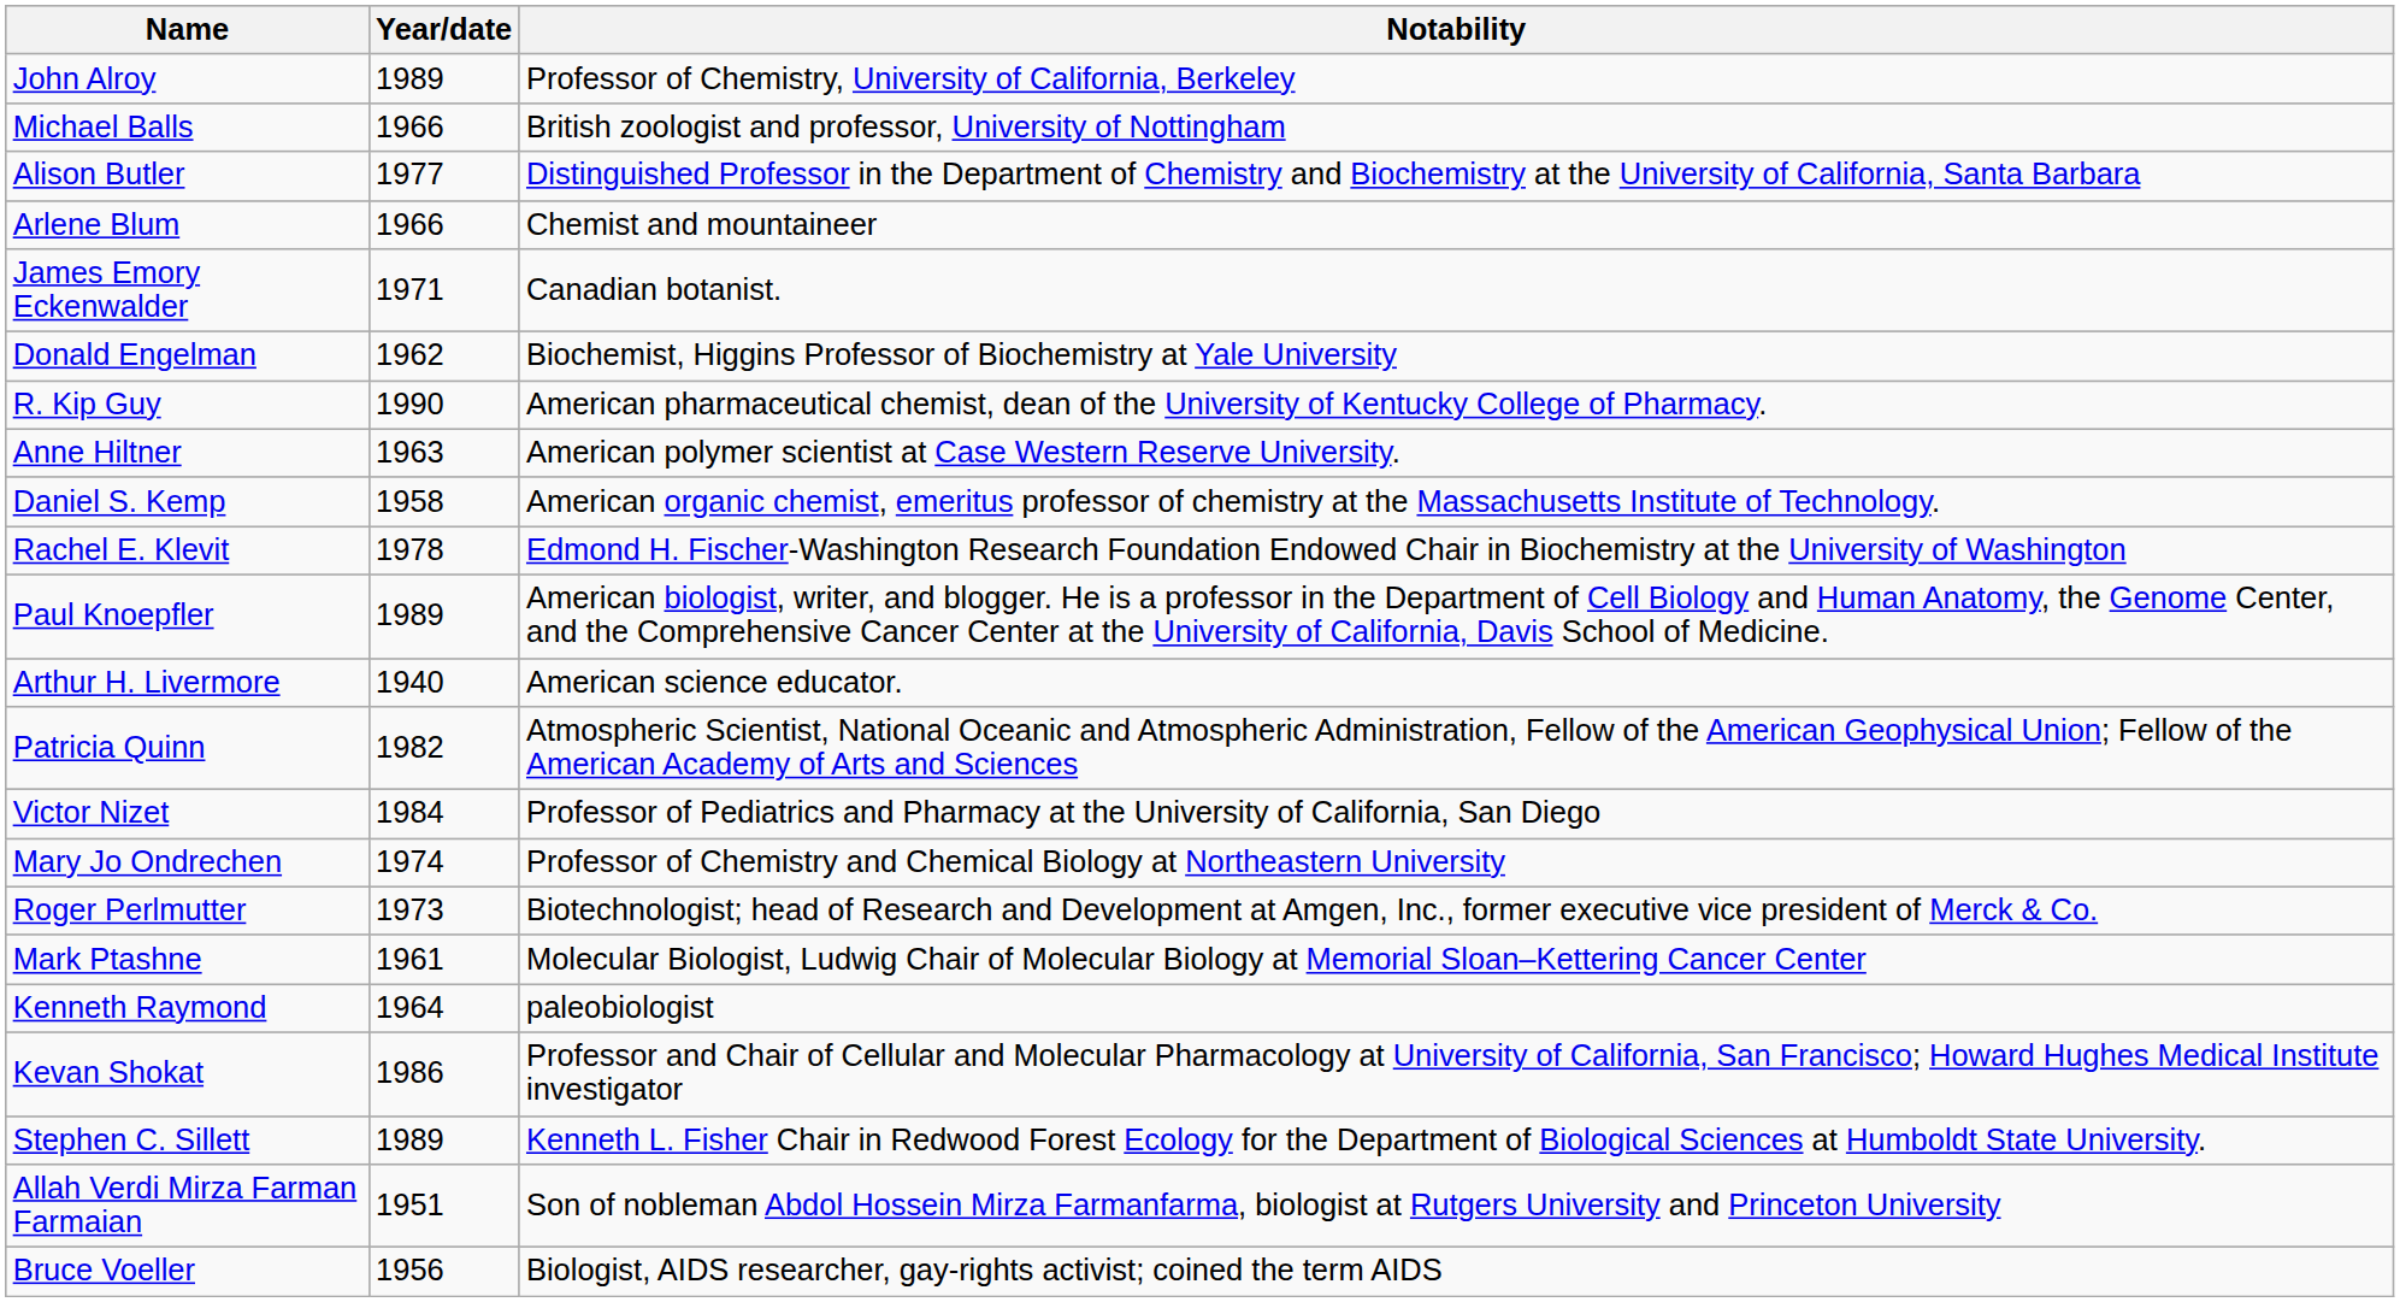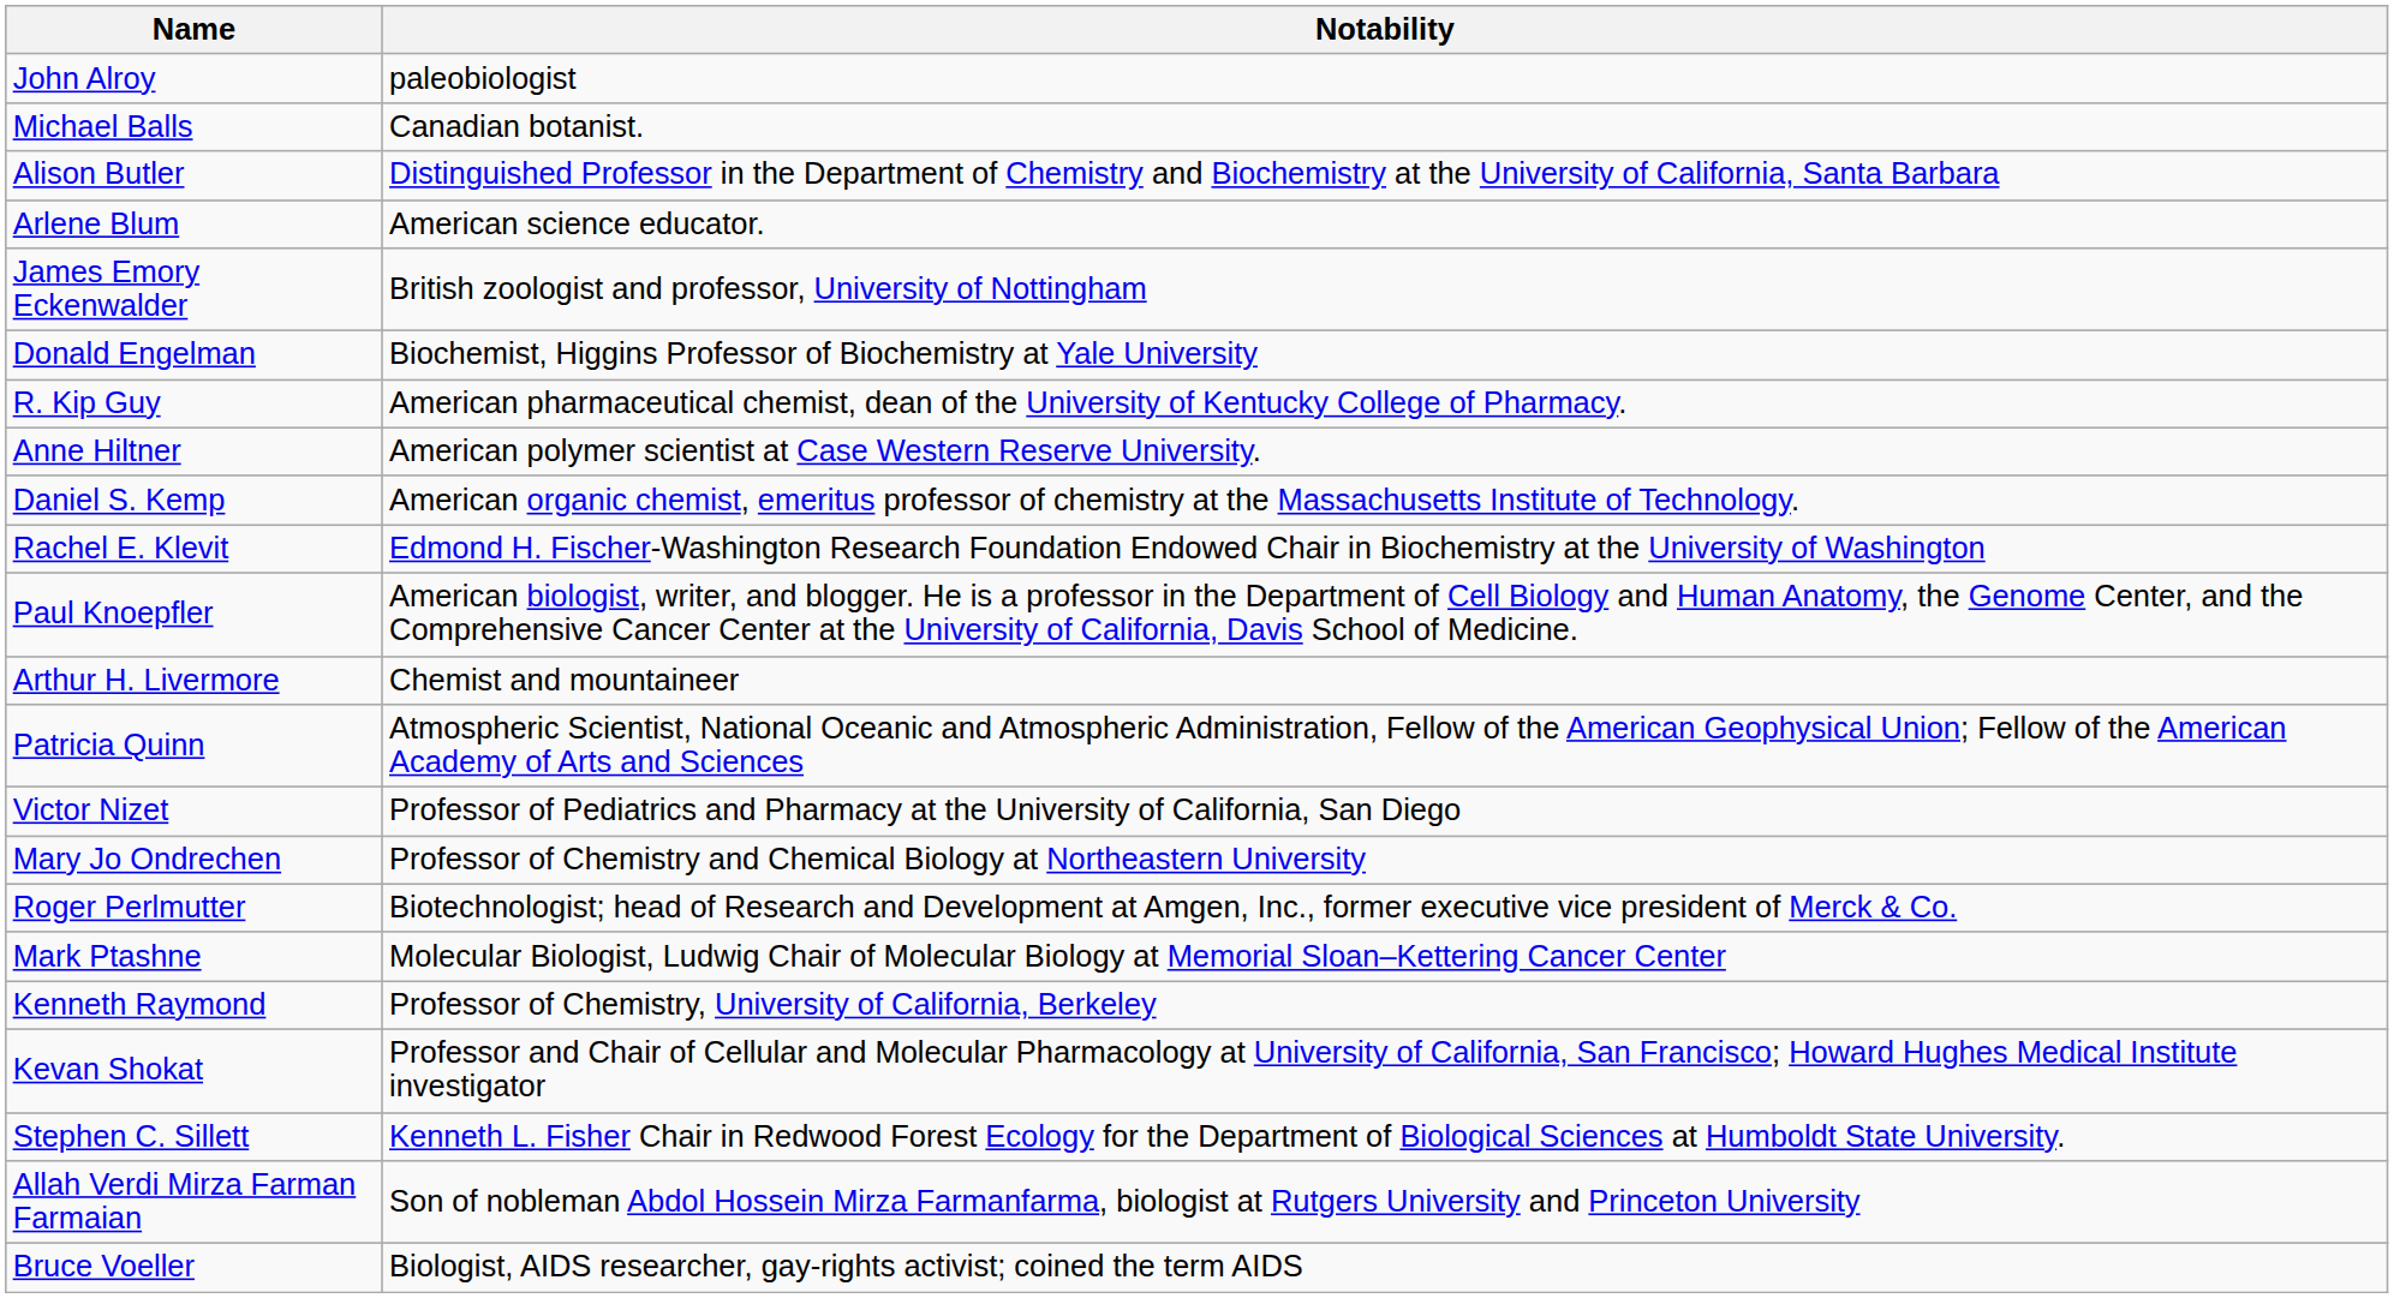 <table class="wikitable">
 <tr>
 <th>Name</th>
-<th>Year/date</th>
 <th>Notability</th>
 </tr>
 <tr>
 <td><a href='#'>John Alroy</a></td>
-<td>1989</td>
-<td>Professor of Chemistry, <a href='#'>University of California, Berkeley</a></td>
+<td>paleobiologist</td>
 </tr>
 <tr>
 <td><a href='#'>Michael Balls</a></td>
-<td>1966</td>
-<td>British zoologist and professor, <a href='#'>University of Nottingham</a></td>
+<td>Canadian botanist.</td>
 </tr>
 <tr>
 <td><a href='#'>Alison Butler</a></td>
-<td>1977</td>
 <td><a href='#'>Distinguished Professor</a> in the Department of <a href='#'>Chemistry</a> and <a href='#'>Biochemistry</a> at the <a href='#'>University of California, Santa Barbara</a></td>
 </tr>
 <tr>
 <td><a href='#'>Arlene Blum</a></td>
-<td>1966</td>
-<td>Chemist and mountaineer</td>
+<td>American science educator.</td>
 </tr>
 <tr>
 <td><a href='#'>James Emory Eckenwalder</a></td>
-<td>1971</td>
-<td>Canadian botanist.</td>
+<td>British zoologist and professor, <a href='#'>University of Nottingham</a></td>
 </tr>
 <tr>
 <td><a href='#'>Donald Engelman</a></td>
-<td>1962</td>
 <td>Biochemist, Higgins Professor of Biochemistry at <a href='#'>Yale University</a></td>
 </tr>
 <tr>
 <td><a href='#'>R. Kip Guy</a></td>
-<td>1990</td>
 <td>American pharmaceutical chemist, dean of the <a href='#'>University of Kentucky College of Pharmacy</a>.</td>
 </tr>
 <tr>
 <td><a href='#'>Anne Hiltner</a></td>
-<td>1963</td>
 <td>American polymer scientist at <a href='#'>Case Western Reserve University</a>.</td>
 </tr>
 <tr>
 <td><a href='#'>Daniel S. Kemp</a></td>
-<td>1958</td>
 <td>American <a href='#'>organic chemist</a>, <a href='#'>emeritus</a> professor of chemistry at the <a href='#'>Massachusetts Institute of Technology</a>.</td>
 </tr>
 <tr>
 <td><a href='#'>Rachel E. Klevit</a></td>
-<td>1978</td>
 <td><a href='#'>Edmond H. Fischer</a>-Washington Research Foundation Endowed Chair in Biochemistry at the <a href='#'>University of Washington</a></td>
 </tr>
 <tr>
 <td><a href='#'>Paul Knoepfler</a></td>
-<td>1989</td>
 <td>American <a href='#'>biologist</a>, writer, and blogger. He is a professor in the Department of <a href='#'>Cell Biology</a> and <a href='#'>Human Anatomy</a>, the <a href='#'>Genome</a> Center, and the Comprehensive Cancer Center at the <a href='#'>University of California, Davis</a> School of Medicine.</td>
 </tr>
 <tr>
 <td><a href='#'>Arthur H. Livermore</a></td>
-<td>1940</td>
-<td>American science educator.</td>
+<td>Chemist and mountaineer</td>
 </tr>
 <tr>
 <td><a href='#'>Patricia Quinn</a></td>
-<td>1982</td>
 <td>Atmospheric Scientist, National Oceanic and Atmospheric Administration, Fellow of the <a href='#'>American Geophysical Union</a>; Fellow of the <a href='#'>American Academy of Arts and Sciences</a></td>
 </tr>
 <tr>
 <td><a href='#'>Victor Nizet</a></td>
-<td>1984</td>
 <td>Professor of Pediatrics and Pharmacy at the University of California, San Diego</td>
 </tr>
 <tr>
 <td><a href='#'>Mary Jo Ondrechen</a></td>
-<td>1974</td>
 <td>Professor of Chemistry and Chemical Biology at <a href='#'>Northeastern University</a></td>
 </tr>
 <tr>
 <td><a href='#'>Roger Perlmutter</a></td>
-<td>1973</td>
 <td>Biotechnologist; head of Research and Development at Amgen, Inc., former executive vice president of <a href='#'>Merck & Co.</a></td>
 </tr>
 <tr>
 <td><a href='#'>Mark Ptashne</a></td>
-<td>1961</td>
 <td>Molecular Biologist, Ludwig Chair of Molecular Biology at <a href='#'>Memorial Sloan–Kettering Cancer Center</a></td>
 </tr>
 <tr>
 <td><a href='#'>Kenneth Raymond</a></td>
-<td>1964</td>
-<td>paleobiologist</td>
+<td>Professor of Chemistry, <a href='#'>University of California, Berkeley</a></td>
 </tr>
 <tr>
 <td><a href='#'>Kevan Shokat</a></td>
-<td>1986</td>
 <td>Professor and Chair of Cellular and Molecular Pharmacology at <a href='#'>University of California, San Francisco</a>; <a href='#'>Howard Hughes Medical Institute</a> investigator</td>
 </tr>
 <tr>
 <td><a href='#'>Stephen C. Sillett</a></td>
-<td>1989</td>
 <td><a href='#'>Kenneth L. Fisher</a> Chair in Redwood Forest <a href='#'>Ecology</a> for the Department of <a href='#'>Biological Sciences</a> at <a href='#'>Humboldt State University</a>.</td>
 </tr>
 <tr>
 <td><a href='#'>Allah Verdi Mirza Farman Farmaian</a></td>
-<td>1951</td>
 <td>Son of nobleman <a href='#'>Abdol Hossein Mirza Farmanfarma</a>, biologist at <a href='#'>Rutgers University</a> and <a href='#'>Princeton University</a></td>
 </tr>
 <tr>
 <td><a href='#'>Bruce Voeller</a></td>
-<td>1956</td>
 <td>Biologist, AIDS researcher, gay-rights activist; coined the term AIDS</td>
 </tr>
 </table>
